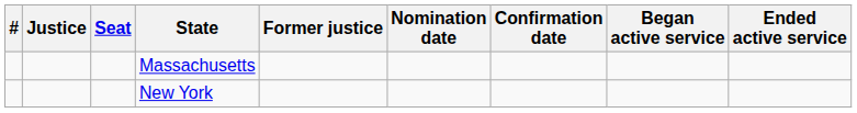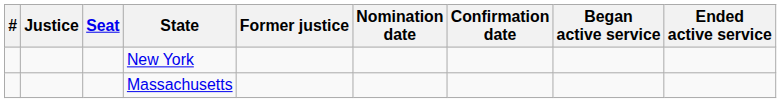 <table class="sortable wikitable">
 <tr bgcolor="#ececec">
 <th>#</th>
 <th>Justice</th>
 <th><a href='#'>Seat</a></th>
 <th>State</th>
 <th>Former justice</th>
 <th>Nomination<br>date</th>
 <th>Confirmation<br>date</th>
 <th>Began<br>active service</th>
 <th>Ended<br>active service</th>
 </tr>
 <tr>
 <td></td>
 <td></td>
 <td align="center"></td>
-<td><a href='#'>Massachusetts</a></td>
+<td><a href='#'>New York</a></td>
 <td></td>
 <td></td>
 <td></td>
 <td></td>
 <td></td>
 </tr>
 <tr>
 <td></td>
 <td></td>
 <td align="center"></td>
-<td><a href='#'>New York</a></td>
+<td><a href='#'>Massachusetts</a></td>
 <td></td>
 <td></td>
 <td></td>
 <td></td>
 <td></td>
 </tr>
 </table>
